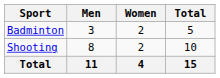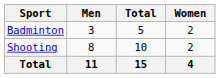 <table class="wikitable sortable" style="text-align:center;">
 <tr>
 <th width=70>Sport</th>
 <th width=55>Men</th>
+<th width=55>Total</th>
 <th width=55>Women</th>
-<th width=55>Total</th>
 </tr>
 <tr>
 <td align=left><a href='#'>Badminton</a></td>
 <td>3</td>
+<td>5</td>
 <td>2</td>
-<td>5</td>
 </tr>
 <tr>
 <td align=left><a href='#'>Shooting</a></td>
 <td>8</td>
+<td>10</td>
 <td>2</td>
-<td>10</td>
 </tr>
 <tr>
 <th>Total</th>
 <th>11</th>
+<th>15</th>
 <th>4</th>
-<th>15</th>
 </tr>
 </table>
